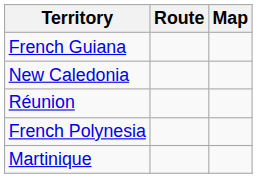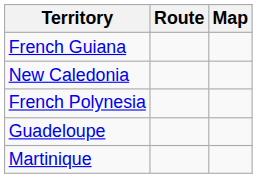 <table class=wikitable>
 <tr>
 <th>Territory</th>
 <th>Route</th>
 <th>Map</th>
 </tr>
 <tr>
 <td><a href='#'>French Guiana</a></td>
 <td></td>
 <td></td>
 </tr>
 <tr>
 <td><a href='#'>New Caledonia</a></td>
 <td></td>
 <td></td>
 </tr>
 <tr>
-<td><a href='#'>Réunion</a></td>
+<td><a href='#'>French Polynesia</a></td>
 <td></td>
 <td></td>
 </tr>
 <tr>
-<td><a href='#'>French Polynesia</a></td>
+<td><a href='#'>Guadeloupe</a></td>
 <td></td>
 <td></td>
 </tr>
 <tr>
 <td><a href='#'>Martinique</a></td>
 <td></td>
 <td></td>
 </tr>
 </table>
